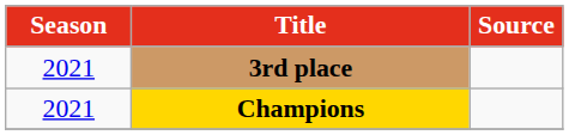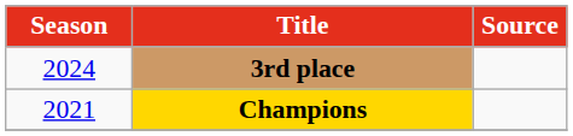 <table class="wikitable">
 <tr>
 <th width=70px style="background:#E42F1C; color:white">Season</th>
 <th width=200px style="background:#E42F1C; color:white">Title</th>
 <th width=50px style="background:#E42F1C; color:white">Source</th>
 </tr>
 <tr align=center>
-<td><a href='#'>2021</a></td>
+<td><a href='#'>2024</a></td>
 <td style="background:#c96;"><strong>3rd place</strong></td>
 <td></td>
 </tr>
 <tr align=center>
 <td><a href='#'>2021</a></td>
 <td style="background:gold;"><strong>Champions</strong></td>
 <td></td>
 </tr>
 <tr>
 </tr>
 </table>
